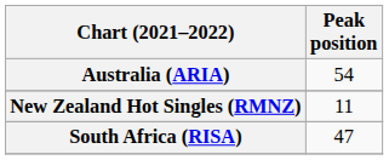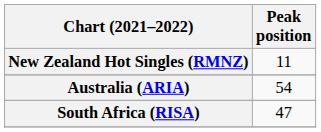 <table class="wikitable sortable plainrowheaders" style="text-align:center">
 <tr>
 <th scope="col">Chart (2021–2022)</th>
 <th scope="col">Peak<br>position</th>
 </tr>
 <tr>
-<th scope="row">Australia (<a href='#'>ARIA</a>)</th>
-<td>54</td>
+<th scope="row">New Zealand Hot Singles (<a href='#'>RMNZ</a>)</th>
+<td>11</td>
 </tr>
 <tr>
 </tr>
 <tr>
 </tr>
 <tr>
 </tr>
 <tr>
 </tr>
 <tr>
 </tr>
 <tr>
 </tr>
 <tr>
-<th scope="row">New Zealand Hot Singles (<a href='#'>RMNZ</a>)</th>
-<td>11</td>
+<th scope="row">Australia (<a href='#'>ARIA</a>)</th>
+<td>54</td>
 </tr>
 <tr>
 </tr>
 <tr>
 </tr>
 <tr>
 <th scope="row">South Africa (<a href='#'>RISA</a>)</th>
 <td>47</td>
 </tr>
 <tr>
 </tr>
 <tr>
 </tr>
 <tr>
 </tr>
 <tr>
 </tr>
 </table>
